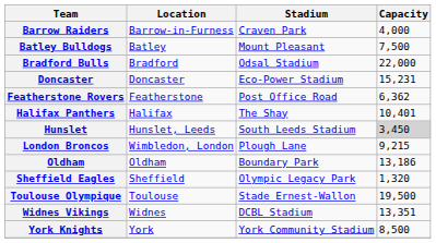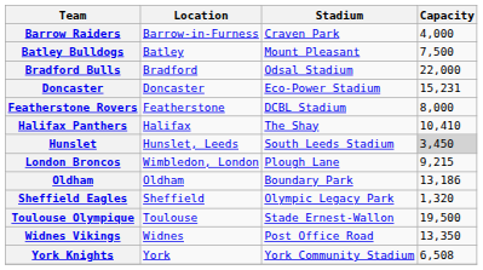 <table class="wikitable sortable plainrowheaders">
 <tr>
 <th>Team</th>
 <th>Location</th>
 <th>Stadium</th>
 <th>Capacity</th>
 </tr>
 <tr>
 <th scope="row"> <a href='#'>Barrow Raiders</a></th>
 <td><a href='#'>Barrow-in-Furness</a></td>
 <td><a href='#'>Craven Park</a></td>
 <td>4,000</td>
 </tr>
 <tr>
 <th scope="row"> <a href='#'>Batley Bulldogs</a></th>
 <td><a href='#'>Batley</a></td>
 <td><a href='#'>Mount Pleasant</a></td>
 <td>7,500</td>
 </tr>
 <tr>
 <th scope="row"> <a href='#'>Bradford Bulls</a></th>
 <td><a href='#'>Bradford</a></td>
 <td><a href='#'>Odsal Stadium</a></td>
 <td>22,000</td>
 </tr>
 <tr>
 <th scope="row">  <a href='#'>Doncaster</a></th>
 <td><a href='#'>Doncaster</a></td>
 <td><a href='#'>Eco-Power Stadium</a></td>
 <td>15,231</td>
 </tr>
 <tr>
 <th scope="row"> <a href='#'>Featherstone Rovers</a></th>
 <td><a href='#'>Featherstone</a></td>
-<td><a href='#'>Post Office Road</a></td>
-<td>6,362</td>
+<td><a href='#'>DCBL Stadium</a></td>
+<td>8,000</td>
 </tr>
 <tr>
 <th scope="row"> <a href='#'>Halifax Panthers</a></th>
 <td><a href='#'>Halifax</a></td>
 <td><a href='#'>The Shay</a></td>
-<td>10,401</td>
+<td>10,410</td>
 </tr>
 <tr>
 <th scope="row"> <a href='#'>Hunslet</a></th>
 <td><a href='#'>Hunslet, Leeds</a></td>
 <td><a href='#'>South Leeds Stadium</a></td>
 <td style="background: lightgrey;">3,450</td>
 </tr>
 <tr>
 <th scope="row"> <a href='#'>London Broncos</a></th>
 <td><a href='#'>Wimbledon, London</a></td>
 <td><a href='#'>Plough Lane</a></td>
 <td>9,215</td>
 </tr>
 <tr>
 <th scope="row"> <a href='#'>Oldham</a></th>
 <td><a href='#'>Oldham</a></td>
 <td><a href='#'>Boundary Park</a></td>
 <td>13,186</td>
 </tr>
 <tr>
 <th scope="row"> <a href='#'>Sheffield Eagles</a></th>
 <td><a href='#'>Sheffield</a></td>
 <td><a href='#'>Olympic Legacy Park</a></td>
 <td>1,320</td>
 </tr>
 <tr>
 <th scope="row"> <a href='#'>Toulouse Olympique</a></th>
 <td><a href='#'>Toulouse</a></td>
 <td><a href='#'>Stade Ernest-Wallon</a></td>
 <td>19,500</td>
 </tr>
 <tr>
 <th scope="row"> <a href='#'>Widnes Vikings</a></th>
 <td><a href='#'>Widnes</a></td>
-<td><a href='#'>DCBL Stadium</a></td>
-<td>13,351</td>
+<td><a href='#'>Post Office Road</a></td>
+<td>13,350</td>
 </tr>
 <tr>
 <th scope="row"> <a href='#'>York Knights</a></th>
 <td><a href='#'>York</a></td>
 <td><a href='#'>York Community Stadium</a></td>
-<td>8,500</td>
+<td>6,508</td>
 </tr>
 <tr>
 </tr>
 </table>
